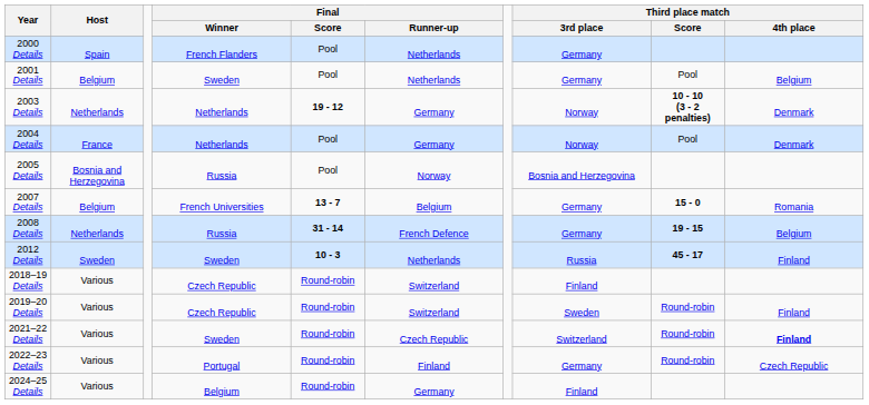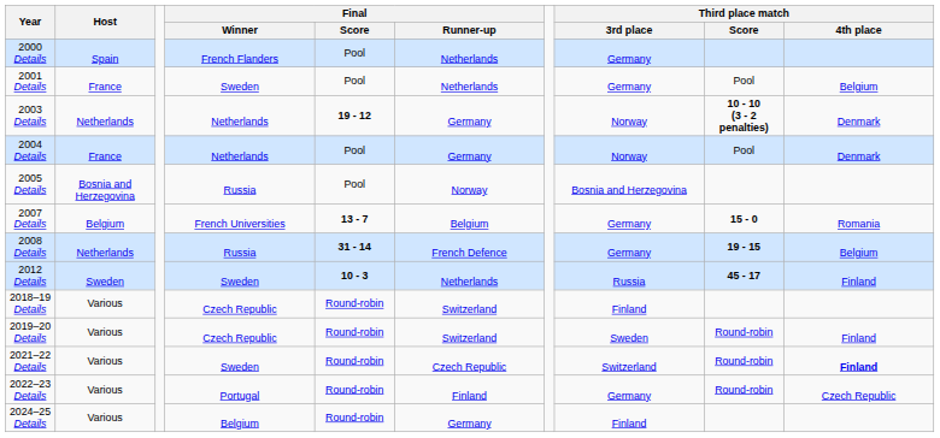 <table class="wikitable" style="font-size:90%; width: 100%; text-align: center;">
 <tr>
 <th rowspan=2 width=5%>Year</th>
 <th rowspan=2 width=10%>Host</th>
 <td rowspan="23" width="1%"></td>
 <th colspan=3>Final</th>
 <td rowspan="23" width="1%"></td>
 <th colspan=3>Third place match</th>
 </tr>
 <tr>
 <th width=15%>Winner</th>
 <th width=8%>Score</th>
 <th width=15%>Runner-up</th>
 <th width=15%>3rd place</th>
 <th width=8%>Score</th>
 <th width=15%>4th place</th>
 </tr>
 <tr style="background: #D0E6FF;">
 <td>2000 <br> <em><a href='#'>Details</a></em></td>
 <td><br><a href='#'>Spain</a></td>
 <td><br> <a href='#'>French Flanders</a></td>
 <td>Pool</td>
 <td> <br> <a href='#'>Netherlands</a></td>
 <td> <br> <a href='#'>Germany</a></td>
 <td></td>
 <td></td>
 </tr>
 <tr>
 <td>2001 <br> <em><a href='#'>Details</a></em></td>
-<td><br><a href='#'>Belgium</a></td>
+<td><br><a href='#'>France</a></td>
 <td> <br> <a href='#'>Sweden</a></td>
 <td>Pool</td>
 <td> <br> <a href='#'>Netherlands</a></td>
 <td> <br> <a href='#'>Germany</a></td>
 <td>Pool</td>
 <td> <br> <a href='#'>Belgium</a></td>
 </tr>
 <tr>
 <td>2003 <br> <em><a href='#'>Details</a></em></td>
 <td><br><a href='#'>Netherlands</a></td>
 <td> <br> <a href='#'>Netherlands</a></td>
 <td><strong>19 - 12</strong></td>
 <td> <br> <a href='#'>Germany</a></td>
 <td> <br> <a href='#'>Norway</a></td>
 <td><strong>10 - 10<br>(3 - 2 penalties)</strong></td>
 <td> <br> <a href='#'>Denmark</a></td>
 </tr>
 <tr style="background: #D0E6FF;">
 <td>2004 <br> <em><a href='#'>Details</a></em></td>
 <td><br><a href='#'>France</a></td>
 <td> <br> <a href='#'>Netherlands</a></td>
 <td>Pool</td>
 <td> <br> <a href='#'>Germany</a></td>
 <td> <br> <a href='#'>Norway</a></td>
 <td>Pool</td>
 <td> <br> <a href='#'>Denmark</a></td>
 </tr>
 <tr>
 <td>2005 <br> <em><a href='#'>Details</a></em></td>
 <td><br><a href='#'>Bosnia and Herzegovina</a></td>
 <td> <br> <a href='#'>Russia</a></td>
 <td>Pool</td>
 <td> <br> <a href='#'>Norway</a></td>
 <td> <br> <a href='#'>Bosnia and Herzegovina</a></td>
 <td></td>
 <td></td>
 </tr>
 <tr>
 <td>2007 <br> <em><a href='#'>Details</a></em></td>
 <td><br><a href='#'>Belgium</a></td>
 <td> <br> <a href='#'>French Universities</a></td>
 <td><strong>13 - 7</strong></td>
 <td> <br> <a href='#'>Belgium</a></td>
 <td> <br> <a href='#'>Germany</a></td>
 <td><strong>15 - 0</strong></td>
 <td> <br> <a href='#'>Romania</a></td>
 </tr>
 <tr style="background: #D0E6FF;">
 <td>2008 <br> <em><a href='#'>Details</a></em></td>
 <td><br><a href='#'>Netherlands</a></td>
 <td> <br> <a href='#'>Russia</a></td>
 <td><strong>31 - 14</strong></td>
 <td> <br> <a href='#'>French Defence</a></td>
 <td> <br> <a href='#'>Germany</a></td>
 <td><strong>19 - 15</strong></td>
 <td> <br> <a href='#'>Belgium</a></td>
 </tr>
 <tr style="background: #D0E6FF;">
 <td>2012 <br> <em><a href='#'>Details</a></em></td>
 <td><br><a href='#'>Sweden</a></td>
 <td> <br> <a href='#'>Sweden</a></td>
 <td><strong>10 - 3</strong></td>
 <td> <br> <a href='#'>Netherlands</a></td>
 <td> <br> <a href='#'>Russia</a></td>
 <td><strong>45 - 17</strong></td>
 <td> <br> <a href='#'>Finland</a></td>
 </tr>
 <tr>
 <td>2018–19<br> <em><a href='#'>Details</a></em></td>
 <td>Various</td>
 <td> <br> <a href='#'>Czech Republic</a></td>
 <td><a href='#'>Round-robin</a></td>
 <td> <br> <a href='#'>Switzerland</a></td>
 <td> <br> <a href='#'>Finland</a></td>
 <td></td>
 <td></td>
 </tr>
 <tr>
 <td>2019–20<br> <em><a href='#'>Details</a></em></td>
 <td>Various</td>
 <td> <br> <a href='#'>Czech Republic</a></td>
 <td><a href='#'>Round-robin</a></td>
 <td> <br> <a href='#'>Switzerland</a></td>
 <td> <br> <a href='#'>Sweden</a></td>
 <td><a href='#'>Round-robin</a></td>
 <td> <br> <a href='#'>Finland</a></td>
 </tr>
 <tr>
 <td>2021–22<br> <em><a href='#'>Details</a></em></td>
 <td>Various</td>
 <td> <br> <a href='#'>Sweden</a></td>
 <td><a href='#'>Round-robin</a></td>
 <td> <br> <a href='#'>Czech Republic</a></td>
 <td> <br> <a href='#'>Switzerland</a></td>
 <td><a href='#'>Round-robin</a></td>
 <td><strong> <br> <a href='#'>Finland</a> <br></strong></td>
 </tr>
 <tr>
 <td>2022–23<br> <em><a href='#'>Details</a></em></td>
 <td>Various</td>
 <td> <br> <a href='#'>Portugal</a></td>
 <td><a href='#'>Round-robin</a></td>
 <td> <br> <a href='#'>Finland</a> <br></td>
 <td> <br> <a href='#'>Germany</a></td>
 <td><a href='#'>Round-robin</a></td>
 <td> <br> <a href='#'>Czech Republic</a></td>
 </tr>
 <tr>
 <td>2024–25<br> <em><a href='#'>Details</a></em></td>
 <td>Various</td>
 <td> <br> <a href='#'>Belgium</a></td>
 <td><a href='#'>Round-robin</a></td>
 <td> <br> <a href='#'>Germany</a></td>
 <td> <br> <a href='#'>Finland</a> <br></td>
 <td></td>
 <td></td>
 </tr>
 </table>
